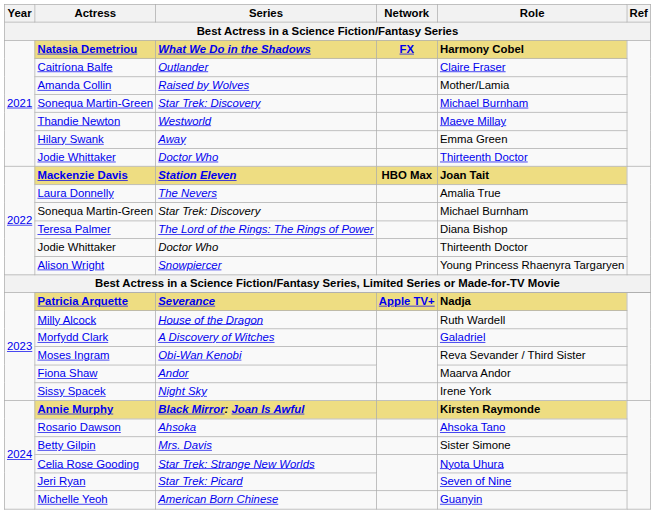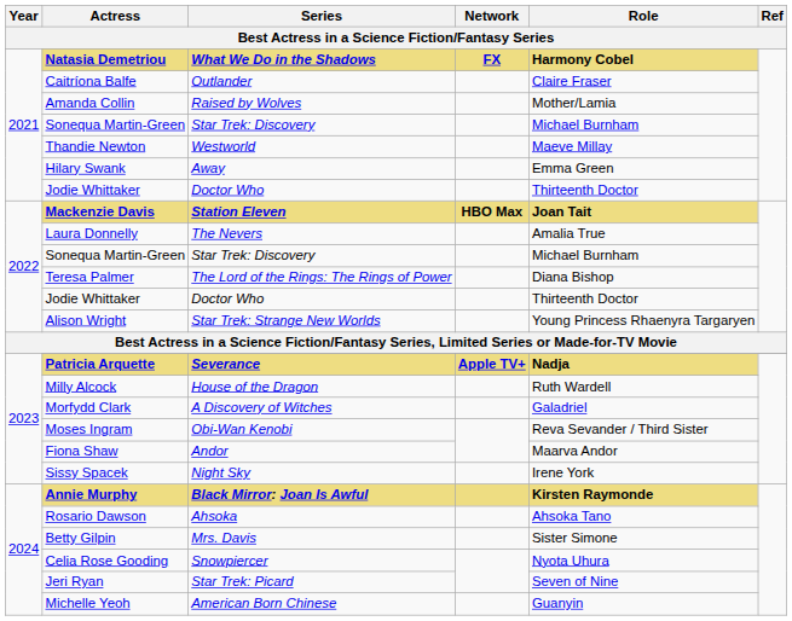 <table class="wikitable">
 <tr>
 <th>Year</th>
 <th>Actress</th>
 <th>Series</th>
 <th>Network</th>
 <th>Role</th>
 <th>Ref</th>
 </tr>
 <tr>
 <th colspan="6">Best Actress in a Science Fiction/Fantasy Series</th>
 </tr>
 <tr>
 <td rowspan="7"><a href='#'>2021</a></td>
 <td style="background:#EEDD82;"><strong><a href='#'>Natasia Demetriou</a></strong></td>
 <td style="background:#EEDD82;"><strong><em><a href='#'>What We Do in the Shadows</a></em></strong></td>
 <td style="background:#EEDD82; text-align:center"><strong><a href='#'>FX</a></strong></td>
 <td style="background:#EEDD82;"><strong>Harmony Cobel</strong></td>
 <td rowspan="7"></td>
 </tr>
 <tr>
 <td><a href='#'>Caitríona Balfe</a></td>
 <td><em><a href='#'>Outlander</a></em></td>
 <td></td>
 <td><a href='#'>Claire Fraser</a></td>
 </tr>
 <tr>
 <td><a href='#'>Amanda Collin</a></td>
 <td><em><a href='#'>Raised by Wolves</a></em></td>
 <td></td>
 <td>Mother/Lamia</td>
 </tr>
 <tr>
 <td><a href='#'>Sonequa Martin-Green</a></td>
 <td><em><a href='#'>Star Trek: Discovery</a></em></td>
 <td></td>
 <td><a href='#'>Michael Burnham</a></td>
 </tr>
 <tr>
 <td><a href='#'>Thandie Newton</a></td>
 <td><em><a href='#'>Westworld</a></em></td>
 <td></td>
 <td><a href='#'>Maeve Millay</a></td>
 </tr>
 <tr>
 <td><a href='#'>Hilary Swank</a></td>
 <td><em><a href='#'>Away</a></em></td>
 <td></td>
 <td>Emma Green</td>
 </tr>
 <tr>
 <td><a href='#'>Jodie Whittaker</a></td>
 <td><em><a href='#'>Doctor Who</a></em></td>
 <td></td>
 <td><a href='#'>Thirteenth Doctor</a></td>
 </tr>
 <tr>
 <td rowspan="6"><a href='#'>2022</a></td>
 <td style="background:#EEDD82;"><strong><a href='#'>Mackenzie Davis</a></strong></td>
 <td style="background:#EEDD82;"><strong><em><a href='#'>Station Eleven</a></em></strong></td>
 <td style="background:#EEDD82; text-align:center"><strong>HBO Max</strong></td>
 <td style="background:#EEDD82;"><strong>Joan Tait</strong></td>
 <td rowspan="6"></td>
 </tr>
 <tr>
 <td><a href='#'>Laura Donnelly</a></td>
 <td><em><a href='#'>The Nevers</a></em></td>
 <td></td>
 <td>Amalia True</td>
 </tr>
 <tr>
 <td>Sonequa Martin-Green</td>
 <td><em>Star Trek: Discovery</em></td>
 <td></td>
 <td>Michael Burnham</td>
 </tr>
 <tr>
 <td><a href='#'>Teresa Palmer</a></td>
 <td><em><a href='#'>The Lord of the Rings: The Rings of Power</a></em></td>
 <td></td>
 <td>Diana Bishop</td>
 </tr>
 <tr>
 <td>Jodie Whittaker</td>
 <td><em>Doctor Who</em></td>
 <td></td>
 <td>Thirteenth Doctor</td>
 </tr>
 <tr>
 <td><a href='#'>Alison Wright</a></td>
-<td><em><a href='#'>Snowpiercer</a></em></td>
+<td><em><a href='#'>Star Trek: Strange New Worlds</a></em></td>
 <td></td>
 <td>Young Princess Rhaenyra Targaryen</td>
 </tr>
 <tr>
 <th colspan="6">Best Actress in a Science Fiction/Fantasy Series, Limited Series or Made-for-TV Movie</th>
 </tr>
 <tr>
 <td rowspan="7"><a href='#'>2023</a></td>
 </tr>
 <tr>
 <td style="background:#EEDD82;"><strong><a href='#'>Patricia Arquette</a></strong></td>
 <td style="background:#EEDD82;"><strong><em><a href='#'>Severance</a></em></strong></td>
 <td style="background:#EEDD82; text-align:center"><strong><a href='#'>Apple TV+</a></strong></td>
 <td style="background:#EEDD82;"><strong>Nadja</strong></td>
 <td rowspan="6"></td>
 </tr>
 <tr>
 <td><a href='#'>Milly Alcock</a></td>
 <td><em><a href='#'>House of the Dragon</a></em></td>
 <td></td>
 <td>Ruth Wardell</td>
 </tr>
 <tr>
 <td><a href='#'>Morfydd Clark</a></td>
 <td><em><a href='#'>A Discovery of Witches</a></em></td>
 <td></td>
 <td><a href='#'>Galadriel</a></td>
 </tr>
 <tr>
 <td><a href='#'>Moses Ingram</a></td>
 <td><em><a href='#'>Obi-Wan Kenobi</a></em></td>
 <td rowspan="2"></td>
 <td>Reva Sevander / Third Sister</td>
 </tr>
 <tr>
 <td><a href='#'>Fiona Shaw</a></td>
 <td><em><a href='#'>Andor</a></em></td>
 <td>Maarva Andor</td>
 </tr>
 <tr>
 <td><a href='#'>Sissy Spacek</a></td>
 <td><em><a href='#'>Night Sky</a></em></td>
 <td></td>
 <td>Irene York</td>
 </tr>
 <tr>
 <td rowspan="6"><a href='#'>2024</a></td>
 <td style="background:#EEDD82;"><strong><a href='#'>Annie Murphy</a></strong></td>
 <td style="background:#EEDD82;"><strong><em><a href='#'>Black Mirror</a>: <a href='#'>Joan Is Awful</a></em></strong></td>
 <td style="background:#EEDD82;"></td>
 <td style="background:#EEDD82;"><strong>Kirsten Raymonde</strong></td>
 <td rowspan="6"></td>
 </tr>
 <tr>
 <td><a href='#'>Rosario Dawson</a></td>
 <td><em><a href='#'>Ahsoka</a></em></td>
 <td></td>
 <td><a href='#'>Ahsoka Tano</a></td>
 </tr>
 <tr>
 <td><a href='#'>Betty Gilpin</a></td>
 <td><em><a href='#'>Mrs. Davis</a></em></td>
 <td></td>
 <td>Sister Simone</td>
 </tr>
 <tr>
 <td><a href='#'>Celia Rose Gooding</a></td>
-<td><em><a href='#'>Star Trek: Strange New Worlds</a></em></td>
+<td><em><a href='#'>Snowpiercer</a></em></td>
 <td rowspan="2"></td>
 <td><a href='#'>Nyota Uhura</a></td>
 </tr>
 <tr>
 <td><a href='#'>Jeri Ryan</a></td>
 <td><em><a href='#'>Star Trek: Picard</a></em></td>
 <td><a href='#'>Seven of Nine</a></td>
 </tr>
 <tr>
 <td><a href='#'>Michelle Yeoh</a></td>
 <td><em><a href='#'>American Born Chinese</a></em></td>
 <td></td>
 <td><a href='#'>Guanyin</a></td>
 </tr>
 </table>
